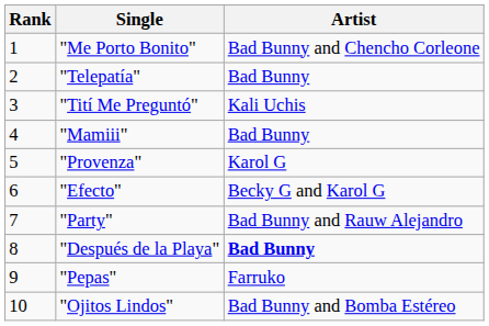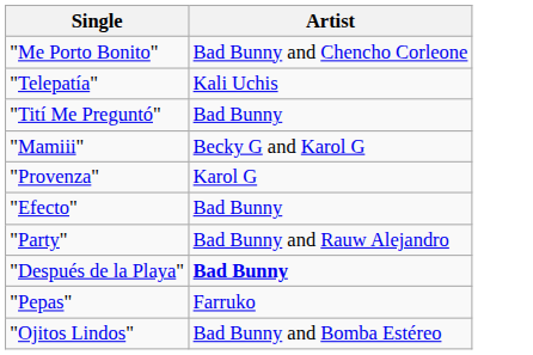 <table class="wikitable">
 <tr>
-<th>Rank</th>
 <th>Single</th>
 <th>Artist</th>
 </tr>
 <tr>
-<td>1</td>
 <td>"<a href='#'>Me Porto Bonito</a>"</td>
 <td><a href='#'>Bad Bunny</a> and <a href='#'>Chencho Corleone</a></td>
 </tr>
 <tr>
-<td>2</td>
 <td>"<a href='#'>Telepatía</a>"</td>
+<td><a href='#'>Kali Uchis</a></td>
+</tr>
+<tr>
+<td>"<a href='#'>Tití Me Preguntó</a>"</td>
 <td><a href='#'>Bad Bunny</a></td>
 </tr>
 <tr>
-<td>3</td>
-<td>"<a href='#'>Tití Me Preguntó</a>"</td>
-<td><a href='#'>Kali Uchis</a></td>
+<td>"<a href='#'>Mamiii</a>"</td>
+<td><a href='#'>Becky G</a> and <a href='#'>Karol G</a></td>
 </tr>
 <tr>
-<td>4</td>
-<td>"<a href='#'>Mamiii</a>"</td>
-<td><a href='#'>Bad Bunny</a></td>
-</tr>
-<tr>
-<td>5</td>
 <td>"<a href='#'>Provenza</a>"</td>
 <td><a href='#'>Karol G</a></td>
 </tr>
 <tr>
-<td>6</td>
 <td>"<a href='#'>Efecto</a>"</td>
-<td><a href='#'>Becky G</a> and <a href='#'>Karol G</a></td>
+<td><a href='#'>Bad Bunny</a></td>
 </tr>
 <tr>
-<td>7</td>
 <td>"<a href='#'>Party</a>"</td>
 <td><a href='#'>Bad Bunny</a> and <a href='#'>Rauw Alejandro</a></td>
 </tr>
 <tr>
-<td>8</td>
 <td>"<a href='#'>Después de la Playa</a>"</td>
 <td><strong><a href='#'>Bad Bunny</a></strong></td>
 </tr>
 <tr>
-<td>9</td>
 <td>"<a href='#'>Pepas</a>"</td>
 <td><a href='#'>Farruko</a></td>
 </tr>
 <tr>
-<td>10</td>
 <td>"<a href='#'>Ojitos Lindos</a>"</td>
 <td><a href='#'>Bad Bunny</a> and <a href='#'>Bomba Estéreo</a></td>
 </tr>
 </table>
